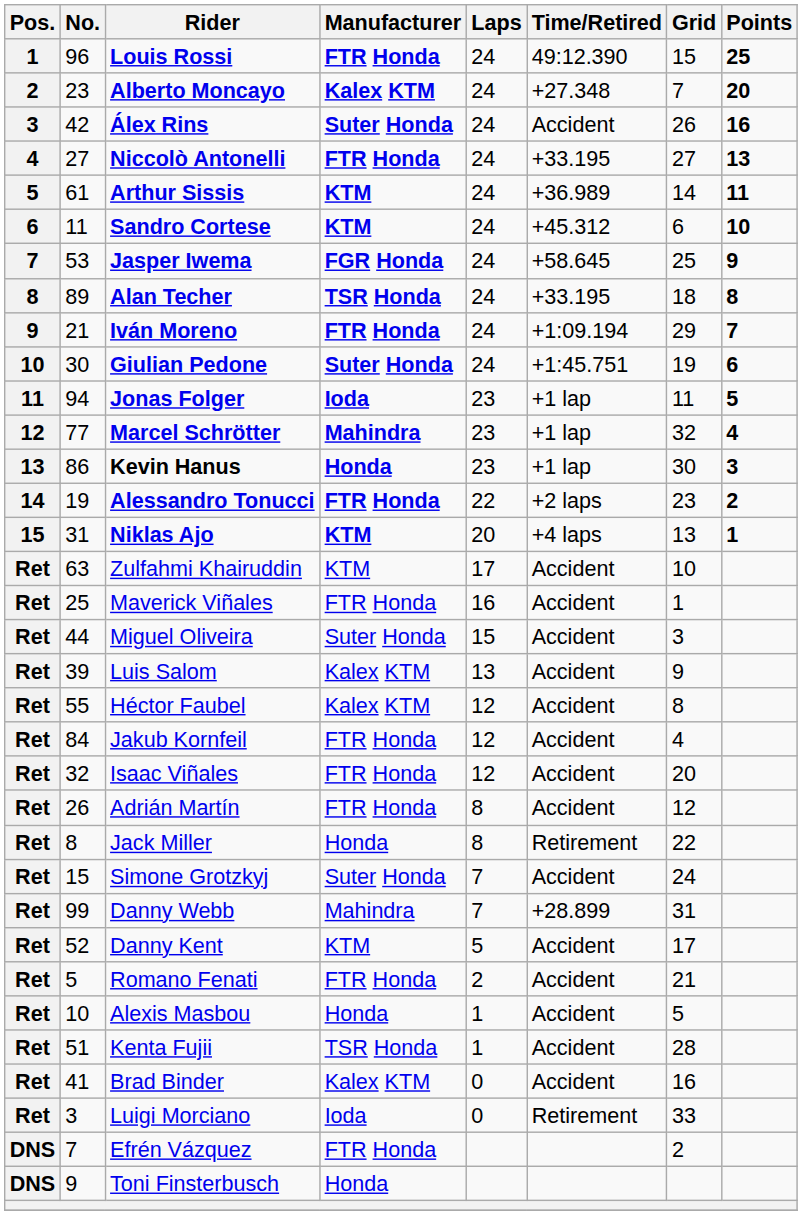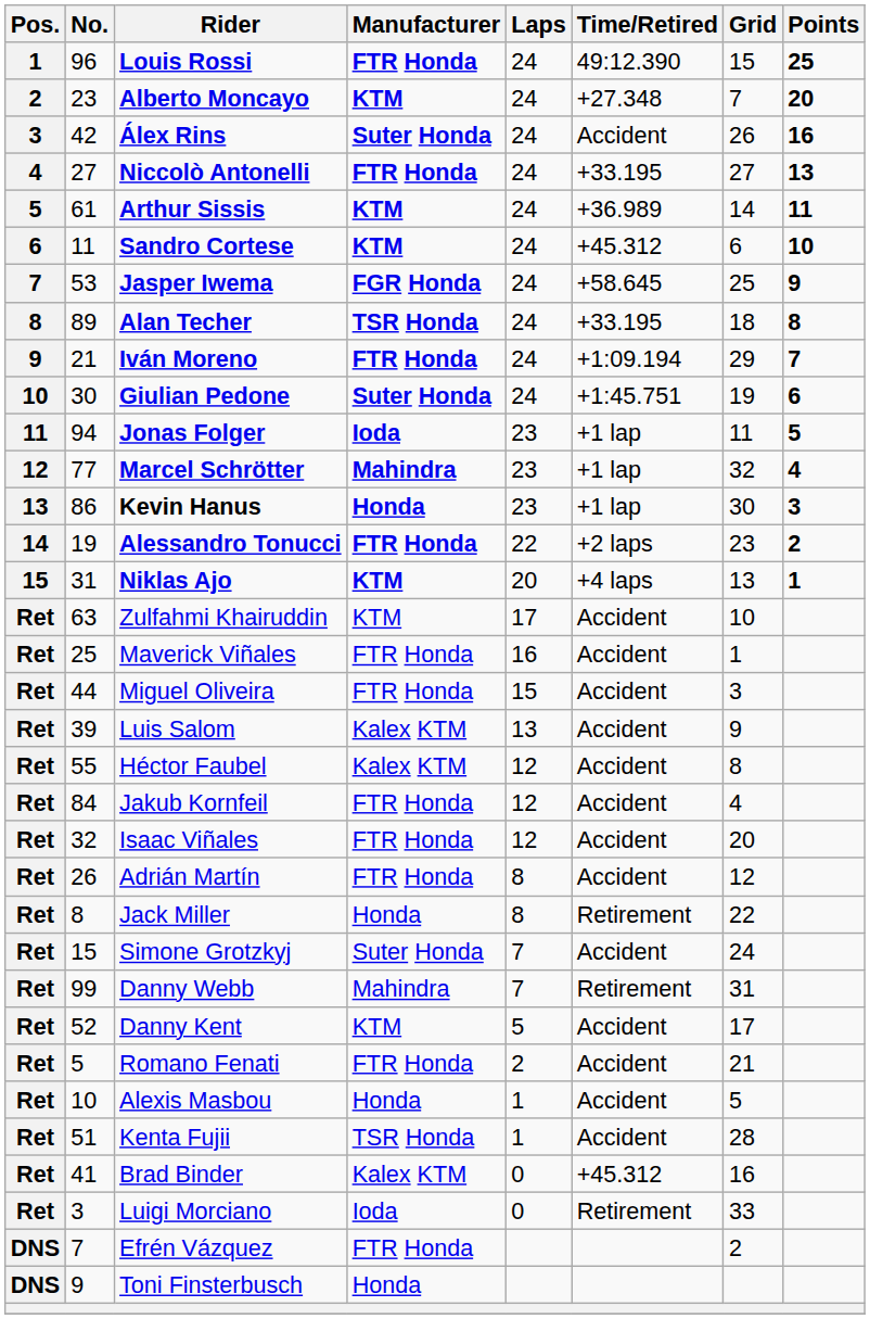 <table class="wikitable" style="font-size: 95%;">
 <tr>
 <th>Pos.</th>
 <th>No.</th>
 <th>Rider</th>
 <th>Manufacturer</th>
 <th>Laps</th>
 <th>Time/Retired</th>
 <th>Grid</th>
 <th>Points</th>
 </tr>
 <tr>
 <th>1</th>
 <td>96</td>
 <td> <strong><a href='#'>Louis Rossi</a></strong></td>
 <td><strong><a href='#'>FTR</a> <a href='#'>Honda</a></strong></td>
 <td>24</td>
 <td>49:12.390</td>
 <td>15</td>
 <td><strong>25</strong></td>
 </tr>
 <tr>
 <th>2</th>
 <td>23</td>
 <td> <strong><a href='#'>Alberto Moncayo</a></strong></td>
-<td><strong><a href='#'>Kalex</a> <a href='#'>KTM</a></strong></td>
+<td><strong><a href='#'>KTM</a></strong></td>
 <td>24</td>
 <td>+27.348</td>
 <td>7</td>
 <td><strong>20</strong></td>
 </tr>
 <tr>
 <th>3</th>
 <td>42</td>
 <td> <strong><a href='#'>Álex Rins</a></strong></td>
 <td><strong><a href='#'>Suter</a> <a href='#'>Honda</a></strong></td>
 <td>24</td>
 <td>Accident</td>
 <td>26</td>
 <td><strong>16</strong></td>
 </tr>
 <tr>
 <th>4</th>
 <td>27</td>
 <td> <strong><a href='#'>Niccolò Antonelli</a></strong></td>
 <td><strong><a href='#'>FTR</a> <a href='#'>Honda</a></strong></td>
 <td>24</td>
 <td>+33.195</td>
 <td>27</td>
 <td><strong>13</strong></td>
 </tr>
 <tr>
 <th>5</th>
 <td>61</td>
 <td> <strong><a href='#'>Arthur Sissis</a></strong></td>
 <td><strong><a href='#'>KTM</a></strong></td>
 <td>24</td>
 <td>+36.989</td>
 <td>14</td>
 <td><strong>11</strong></td>
 </tr>
 <tr>
 <th>6</th>
 <td>11</td>
 <td> <strong><a href='#'>Sandro Cortese</a></strong></td>
 <td><strong><a href='#'>KTM</a></strong></td>
 <td>24</td>
 <td>+45.312</td>
 <td>6</td>
 <td><strong>10</strong></td>
 </tr>
 <tr>
 <th>7</th>
 <td>53</td>
 <td> <strong><a href='#'>Jasper Iwema</a></strong></td>
 <td><strong><a href='#'>FGR</a> <a href='#'>Honda</a></strong></td>
 <td>24</td>
 <td>+58.645</td>
 <td>25</td>
 <td><strong>9</strong></td>
 </tr>
 <tr>
 <th>8</th>
 <td>89</td>
 <td> <strong><a href='#'>Alan Techer</a></strong></td>
 <td><strong><a href='#'>TSR</a> <a href='#'>Honda</a></strong></td>
 <td>24</td>
 <td>+33.195</td>
 <td>18</td>
 <td><strong>8</strong></td>
 </tr>
 <tr>
 <th>9</th>
 <td>21</td>
 <td> <strong><a href='#'>Iván Moreno</a></strong></td>
 <td><strong><a href='#'>FTR</a> <a href='#'>Honda</a></strong></td>
 <td>24</td>
 <td>+1:09.194</td>
 <td>29</td>
 <td><strong>7</strong></td>
 </tr>
 <tr>
 <th>10</th>
 <td>30</td>
 <td> <strong><a href='#'>Giulian Pedone</a></strong></td>
 <td><strong><a href='#'>Suter</a> <a href='#'>Honda</a></strong></td>
 <td>24</td>
 <td>+1:45.751</td>
 <td>19</td>
 <td><strong>6</strong></td>
 </tr>
 <tr>
 <th>11</th>
 <td>94</td>
 <td> <strong><a href='#'>Jonas Folger</a></strong></td>
 <td><strong><a href='#'>Ioda</a></strong></td>
 <td>23</td>
 <td>+1 lap</td>
 <td>11</td>
 <td><strong>5</strong></td>
 </tr>
 <tr>
 <th>12</th>
 <td>77</td>
 <td> <strong><a href='#'>Marcel Schrötter</a></strong></td>
 <td><strong><a href='#'>Mahindra</a></strong></td>
 <td>23</td>
 <td>+1 lap</td>
 <td>32</td>
 <td><strong>4</strong></td>
 </tr>
 <tr>
 <th>13</th>
 <td>86</td>
 <td> <strong>Kevin Hanus</strong></td>
 <td><strong><a href='#'>Honda</a></strong></td>
 <td>23</td>
 <td>+1 lap</td>
 <td>30</td>
 <td><strong>3</strong></td>
 </tr>
 <tr>
 <th>14</th>
 <td>19</td>
 <td> <strong><a href='#'>Alessandro Tonucci</a></strong></td>
 <td><strong><a href='#'>FTR</a> <a href='#'>Honda</a></strong></td>
 <td>22</td>
 <td>+2 laps</td>
 <td>23</td>
 <td><strong>2</strong></td>
 </tr>
 <tr>
 <th>15</th>
 <td>31</td>
 <td> <strong><a href='#'>Niklas Ajo</a></strong></td>
 <td><strong><a href='#'>KTM</a></strong></td>
 <td>20</td>
 <td>+4 laps</td>
 <td>13</td>
 <td><strong>1</strong></td>
 </tr>
 <tr>
 <th>Ret</th>
 <td>63</td>
 <td> <a href='#'>Zulfahmi Khairuddin</a></td>
 <td><a href='#'>KTM</a></td>
 <td>17</td>
 <td>Accident</td>
 <td>10</td>
 <td></td>
 </tr>
 <tr>
 <th>Ret</th>
 <td>25</td>
 <td> <a href='#'>Maverick Viñales</a></td>
 <td><a href='#'>FTR</a> <a href='#'>Honda</a></td>
 <td>16</td>
 <td>Accident</td>
 <td>1</td>
 <td></td>
 </tr>
 <tr>
 <th>Ret</th>
 <td>44</td>
 <td> <a href='#'>Miguel Oliveira</a></td>
-<td><a href='#'>Suter</a> <a href='#'>Honda</a></td>
+<td><a href='#'>FTR</a> <a href='#'>Honda</a></td>
 <td>15</td>
 <td>Accident</td>
 <td>3</td>
 <td></td>
 </tr>
 <tr>
 <th>Ret</th>
 <td>39</td>
 <td> <a href='#'>Luis Salom</a></td>
 <td><a href='#'>Kalex</a> <a href='#'>KTM</a></td>
 <td>13</td>
 <td>Accident</td>
 <td>9</td>
 <td></td>
 </tr>
 <tr>
 <th>Ret</th>
 <td>55</td>
 <td> <a href='#'>Héctor Faubel</a></td>
 <td><a href='#'>Kalex</a> <a href='#'>KTM</a></td>
 <td>12</td>
 <td>Accident</td>
 <td>8</td>
 <td></td>
 </tr>
 <tr>
 <th>Ret</th>
 <td>84</td>
 <td> <a href='#'>Jakub Kornfeil</a></td>
 <td><a href='#'>FTR</a> <a href='#'>Honda</a></td>
 <td>12</td>
 <td>Accident</td>
 <td>4</td>
 <td></td>
 </tr>
 <tr>
 <th>Ret</th>
 <td>32</td>
 <td> <a href='#'>Isaac Viñales</a></td>
 <td><a href='#'>FTR</a> <a href='#'>Honda</a></td>
 <td>12</td>
 <td>Accident</td>
 <td>20</td>
 <td></td>
 </tr>
 <tr>
 <th>Ret</th>
 <td>26</td>
 <td> <a href='#'>Adrián Martín</a></td>
 <td><a href='#'>FTR</a> <a href='#'>Honda</a></td>
 <td>8</td>
 <td>Accident</td>
 <td>12</td>
 <td></td>
 </tr>
 <tr>
 <th>Ret</th>
 <td>8</td>
 <td> <a href='#'>Jack Miller</a></td>
 <td><a href='#'>Honda</a></td>
 <td>8</td>
 <td>Retirement</td>
 <td>22</td>
 <td></td>
 </tr>
 <tr>
 <th>Ret</th>
 <td>15</td>
 <td> <a href='#'>Simone Grotzkyj</a></td>
 <td><a href='#'>Suter</a> <a href='#'>Honda</a></td>
 <td>7</td>
 <td>Accident</td>
 <td>24</td>
 <td></td>
 </tr>
 <tr>
 <th>Ret</th>
 <td>99</td>
 <td> <a href='#'>Danny Webb</a></td>
 <td><a href='#'>Mahindra</a></td>
 <td>7</td>
-<td>+28.899</td>
+<td>Retirement</td>
 <td>31</td>
 <td></td>
 </tr>
 <tr>
 <th>Ret</th>
 <td>52</td>
 <td> <a href='#'>Danny Kent</a></td>
 <td><a href='#'>KTM</a></td>
 <td>5</td>
 <td>Accident</td>
 <td>17</td>
 <td></td>
 </tr>
 <tr>
 <th>Ret</th>
 <td>5</td>
 <td> <a href='#'>Romano Fenati</a></td>
 <td><a href='#'>FTR</a> <a href='#'>Honda</a></td>
 <td>2</td>
 <td>Accident</td>
 <td>21</td>
 <td></td>
 </tr>
 <tr>
 <th>Ret</th>
 <td>10</td>
 <td> <a href='#'>Alexis Masbou</a></td>
 <td><a href='#'>Honda</a></td>
 <td>1</td>
 <td>Accident</td>
 <td>5</td>
 <td></td>
 </tr>
 <tr>
 <th>Ret</th>
 <td>51</td>
 <td> <a href='#'>Kenta Fujii</a></td>
 <td><a href='#'>TSR</a> <a href='#'>Honda</a></td>
 <td>1</td>
 <td>Accident</td>
 <td>28</td>
 <td></td>
 </tr>
 <tr>
 <th>Ret</th>
 <td>41</td>
 <td> <a href='#'>Brad Binder</a></td>
 <td><a href='#'>Kalex</a> <a href='#'>KTM</a></td>
 <td>0</td>
-<td>Accident</td>
+<td>+45.312</td>
 <td>16</td>
 <td></td>
 </tr>
 <tr>
 <th>Ret</th>
 <td>3</td>
 <td> <a href='#'>Luigi Morciano</a></td>
 <td><a href='#'>Ioda</a></td>
 <td>0</td>
 <td>Retirement</td>
 <td>33</td>
 <td></td>
 </tr>
 <tr>
 <th>DNS</th>
 <td>7</td>
 <td> <a href='#'>Efrén Vázquez</a></td>
 <td><a href='#'>FTR</a> <a href='#'>Honda</a></td>
 <td></td>
 <td></td>
 <td>2</td>
 <td></td>
 </tr>
 <tr>
 <th>DNS</th>
 <td>9</td>
 <td> <a href='#'>Toni Finsterbusch</a></td>
 <td><a href='#'>Honda</a></td>
 <td></td>
 <td></td>
 <td></td>
 <td></td>
 </tr>
 <tr>
 <th colspan=8></th>
 </tr>
 <tr>
 </tr>
 </table>
